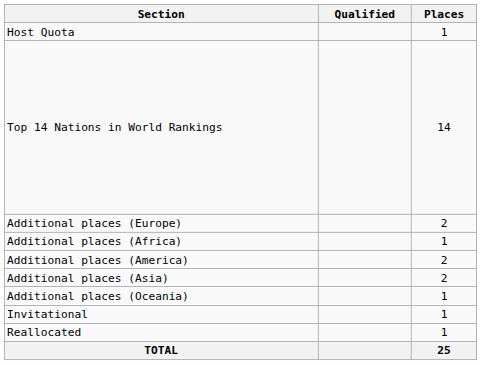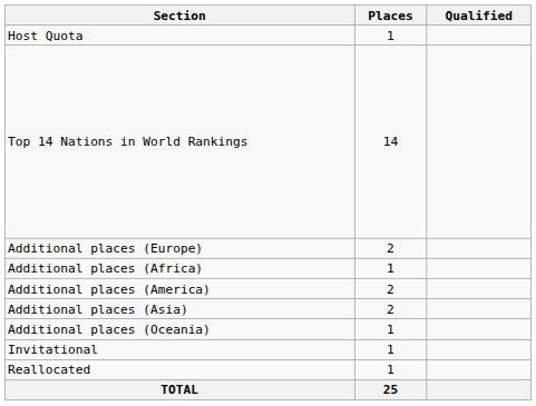 <table class="wikitable" width=550>
 <tr>
 <th>Section</th>
+<th>Places</th>
 <th>Qualified</th>
-<th>Places</th>
 </tr>
 <tr>
 <td>Host Quota</td>
+<td align="center">1</td>
 <td></td>
-<td align="center">1</td>
 </tr>
 <tr>
 <td>Top 14 Nations in World Rankings</td>
+<td align="center">14</td>
 <td><br><br><br><br><br><br><br><br><br><br><br><br><br></td>
-<td align="center">14</td>
 </tr>
 <tr>
 <td>Additional places (Europe)</td>
+<td align="center">2</td>
 <td><br></td>
-<td align="center">2</td>
 </tr>
 <tr>
 <td>Additional places (Africa)</td>
+<td align="center">1</td>
 <td></td>
-<td align="center">1</td>
 </tr>
 <tr>
 <td>Additional places (America)</td>
+<td align="center">2</td>
 <td><br></td>
-<td align="center">2</td>
 </tr>
 <tr>
 <td>Additional places (Asia)</td>
+<td align="center">2</td>
 <td><br></td>
-<td align="center">2</td>
 </tr>
 <tr>
 <td>Additional places (Oceania)</td>
+<td align="center">1</td>
 <td></td>
-<td align="center">1</td>
 </tr>
 <tr>
 <td>Invitational</td>
+<td align="center">1</td>
 <td></td>
-<td align="center">1</td>
 </tr>
 <tr>
 <td>Reallocated</td>
+<td align="center">1</td>
 <td></td>
-<td align="center">1</td>
 </tr>
 <tr>
 <th>TOTAL</th>
+<th>25</th>
 <th></th>
-<th>25</th>
 </tr>
 </table>
